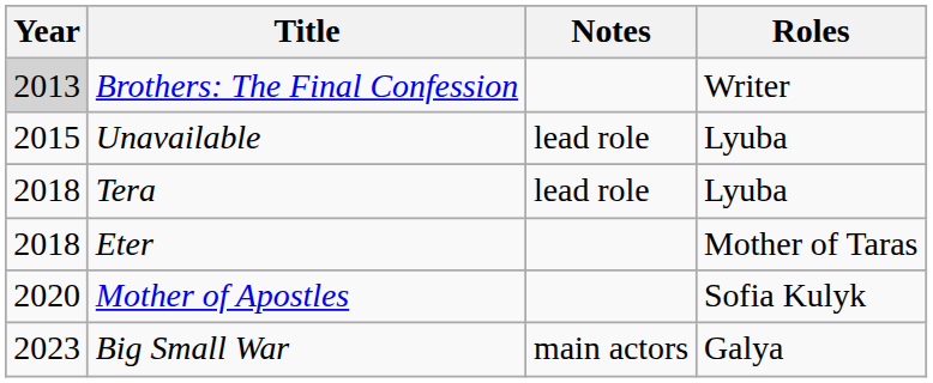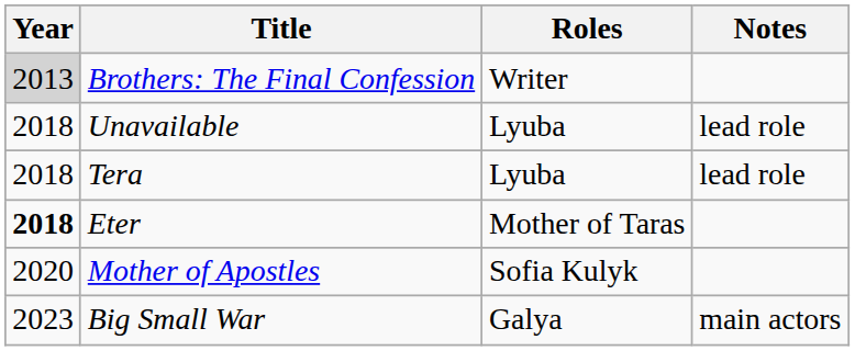 <table class="wikitable">
 <tr>
 <th><strong>Year</strong></th>
 <th>Title</th>
+<th>Roles</th>
 <th>Notes</th>
-<th>Roles</th>
 </tr>
 <tr>
 <td style="background: lightgrey;">2013</td>
 <td><em><a href='#'>Brothers: The Final Confession</a></em></td>
+<td>Writer</td>
 <td></td>
-<td>Writer</td>
 </tr>
 <tr>
-<td>2015</td>
+<td>2018</td>
 <td><em>Unavailable</em></td>
+<td>Lyuba</td>
 <td>lead role</td>
-<td>Lyuba</td>
 </tr>
 <tr>
 <td>2018</td>
 <td><em>Tera</em></td>
+<td>Lyuba</td>
 <td>lead role</td>
-<td>Lyuba</td>
 </tr>
 <tr>
-<td>2018</td>
+<td><strong>2018</strong></td>
 <td><em>Eter</em></td>
+<td>Mother of Taras</td>
 <td></td>
-<td>Mother of Taras</td>
 </tr>
 <tr>
 <td>2020</td>
 <td><em><a href='#'>Mother of Apostles</a></em></td>
+<td>Sofia Kulyk</td>
 <td></td>
-<td>Sofia Kulyk</td>
 </tr>
 <tr>
 <td>2023</td>
 <td><em>Big Small War</em></td>
+<td>Galya</td>
 <td>main actors</td>
-<td>Galya</td>
 </tr>
 </table>
